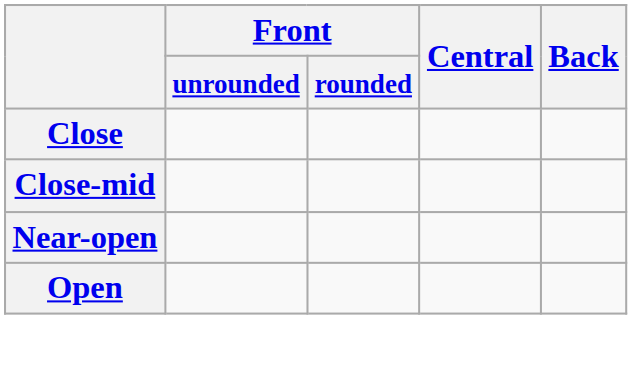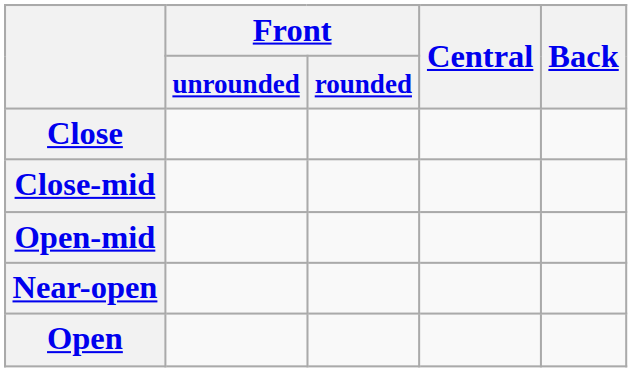 <table class="wikitable" style="text-align:center">
 <tr>
 <th rowspan="2"></th>
 <th colspan="2"><a href='#'>Front</a></th>
 <th rowspan="2"><a href='#'>Central</a></th>
 <th rowspan="2"><a href='#'>Back</a></th>
 </tr>
 <tr>
 <th><small><a href='#'>unrounded</a></small></th>
 <th><small><a href='#'>rounded</a></small></th>
 </tr>
 <tr>
 <th><a href='#'>Close</a></th>
 <td></td>
 <td></td>
 <td></td>
 <td></td>
 </tr>
 <tr>
 <th><a href='#'>Close-mid</a></th>
 <td></td>
 <td></td>
 <td></td>
 <td></td>
 </tr>
 <tr>
+<th><a href='#'>Open-mid</a></th>
+<td></td>
+<td></td>
+<td></td>
+<td></td>
+</tr>
+<tr>
 <th><a href='#'>Near-open</a></th>
 <td></td>
 <td></td>
 <td></td>
 <td></td>
 </tr>
 <tr>
 <th><a href='#'>Open</a></th>
 <td></td>
 <td></td>
 <td></td>
 <td></td>
 </tr>
 </table>
